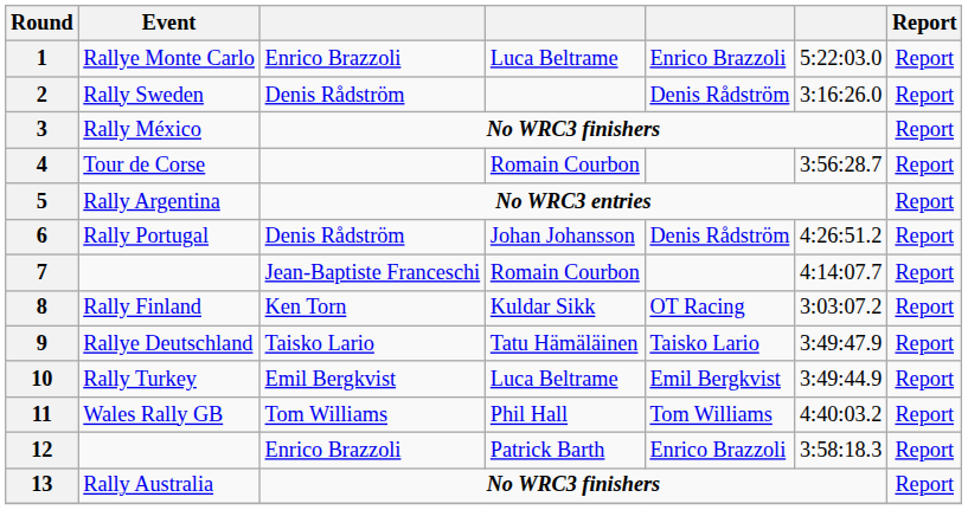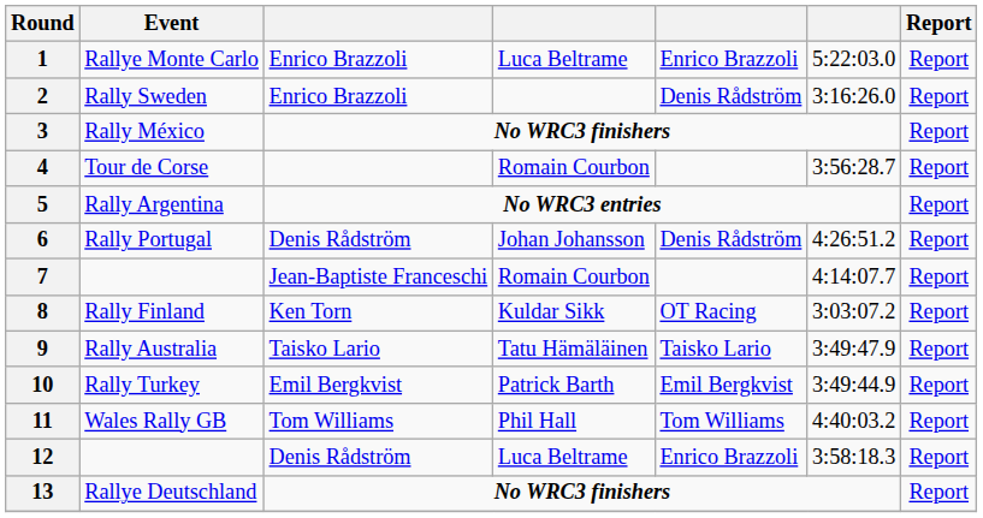 <table class="wikitable" style="font-size: 85%;">
 <tr>
 <th>Round</th>
 <th>Event</th>
 <th></th>
 <th></th>
 <th></th>
 <th></th>
 <th>Report</th>
 </tr>
 <tr>
 <th>1</th>
 <td> <a href='#'>Rallye Monte Carlo</a></td>
 <td> <a href='#'>Enrico Brazzoli</a></td>
 <td> <a href='#'>Luca Beltrame</a></td>
 <td> <a href='#'>Enrico Brazzoli</a></td>
 <td align="center">5:22:03.0</td>
 <td align="center"><a href='#'>Report</a></td>
 </tr>
 <tr>
 <th>2</th>
 <td> <a href='#'>Rally Sweden</a></td>
-<td> <a href='#'>Denis Rådström</a></td>
+<td> <a href='#'>Enrico Brazzoli</a></td>
 <td></td>
 <td> <a href='#'>Denis Rådström</a></td>
 <td align="center">3:16:26.0</td>
 <td align="center"><a href='#'>Report</a></td>
 </tr>
 <tr>
 <th>3</th>
 <td> <a href='#'>Rally México</a></td>
 <td colspan="4" align="center"><strong><em>No WRC3 finishers</em></strong></td>
 <td align="center"><a href='#'>Report</a></td>
 </tr>
 <tr>
 <th>4</th>
 <td> <a href='#'>Tour de Corse</a></td>
 <td></td>
 <td> <a href='#'>Romain Courbon</a></td>
 <td></td>
 <td align="center">3:56:28.7</td>
 <td align="center"><a href='#'>Report</a></td>
 </tr>
 <tr>
 <th>5</th>
 <td> <a href='#'>Rally Argentina</a></td>
 <td colspan="4" align="center"><strong><em>No WRC3 entries</em></strong></td>
 <td align="center"><a href='#'>Report</a></td>
 </tr>
 <tr>
 <th>6</th>
 <td> <a href='#'>Rally Portugal</a></td>
 <td> <a href='#'>Denis Rådström</a></td>
 <td> <a href='#'>Johan Johansson</a></td>
 <td> <a href='#'>Denis Rådström</a></td>
 <td align="center">4:26:51.2</td>
 <td align="center"><a href='#'>Report</a></td>
 </tr>
 <tr>
 <th>7</th>
 <td></td>
 <td> <a href='#'>Jean-Baptiste Franceschi</a></td>
 <td> <a href='#'>Romain Courbon</a></td>
 <td></td>
 <td align="center">4:14:07.7</td>
 <td align="center"><a href='#'>Report</a></td>
 </tr>
 <tr>
 <th>8</th>
 <td> <a href='#'>Rally Finland</a></td>
 <td> <a href='#'>Ken Torn</a></td>
 <td> <a href='#'>Kuldar Sikk</a></td>
 <td> <a href='#'>OT Racing</a></td>
 <td align="center">3:03:07.2</td>
 <td align="center"><a href='#'>Report</a></td>
 </tr>
 <tr>
 <th>9</th>
-<td> <a href='#'>Rallye Deutschland</a></td>
+<td> <a href='#'>Rally Australia</a></td>
 <td> <a href='#'>Taisko Lario</a></td>
 <td> <a href='#'>Tatu Hämäläinen</a></td>
 <td> <a href='#'>Taisko Lario</a></td>
 <td align="center">3:49:47.9</td>
 <td align="center"><a href='#'>Report</a></td>
 </tr>
 <tr>
 <th>10</th>
 <td> <a href='#'>Rally Turkey</a></td>
 <td> <a href='#'>Emil Bergkvist</a></td>
-<td> <a href='#'>Luca Beltrame</a></td>
+<td> <a href='#'>Patrick Barth</a></td>
 <td> <a href='#'>Emil Bergkvist</a></td>
 <td align="center">3:49:44.9</td>
 <td align="center"><a href='#'>Report</a></td>
 </tr>
 <tr>
 <th>11</th>
 <td> <a href='#'>Wales Rally GB</a></td>
 <td> <a href='#'>Tom Williams</a></td>
 <td> <a href='#'>Phil Hall</a></td>
 <td> <a href='#'>Tom Williams</a></td>
 <td align="center">4:40:03.2</td>
 <td align="center"><a href='#'>Report</a></td>
 </tr>
 <tr>
 <th>12</th>
 <td></td>
-<td> <a href='#'>Enrico Brazzoli</a></td>
-<td> <a href='#'>Patrick Barth</a></td>
+<td> <a href='#'>Denis Rådström</a></td>
+<td> <a href='#'>Luca Beltrame</a></td>
 <td> <a href='#'>Enrico Brazzoli</a></td>
 <td align="center">3:58:18.3</td>
 <td align="center"><a href='#'>Report</a></td>
 </tr>
 <tr>
 <th>13</th>
-<td> <a href='#'>Rally Australia</a></td>
+<td> <a href='#'>Rallye Deutschland</a></td>
 <td colspan="4" align="center"><strong><em>No WRC3 finishers</em></strong></td>
 <td align="center"><a href='#'>Report</a></td>
 </tr>
 <tr>
 </tr>
 </table>
